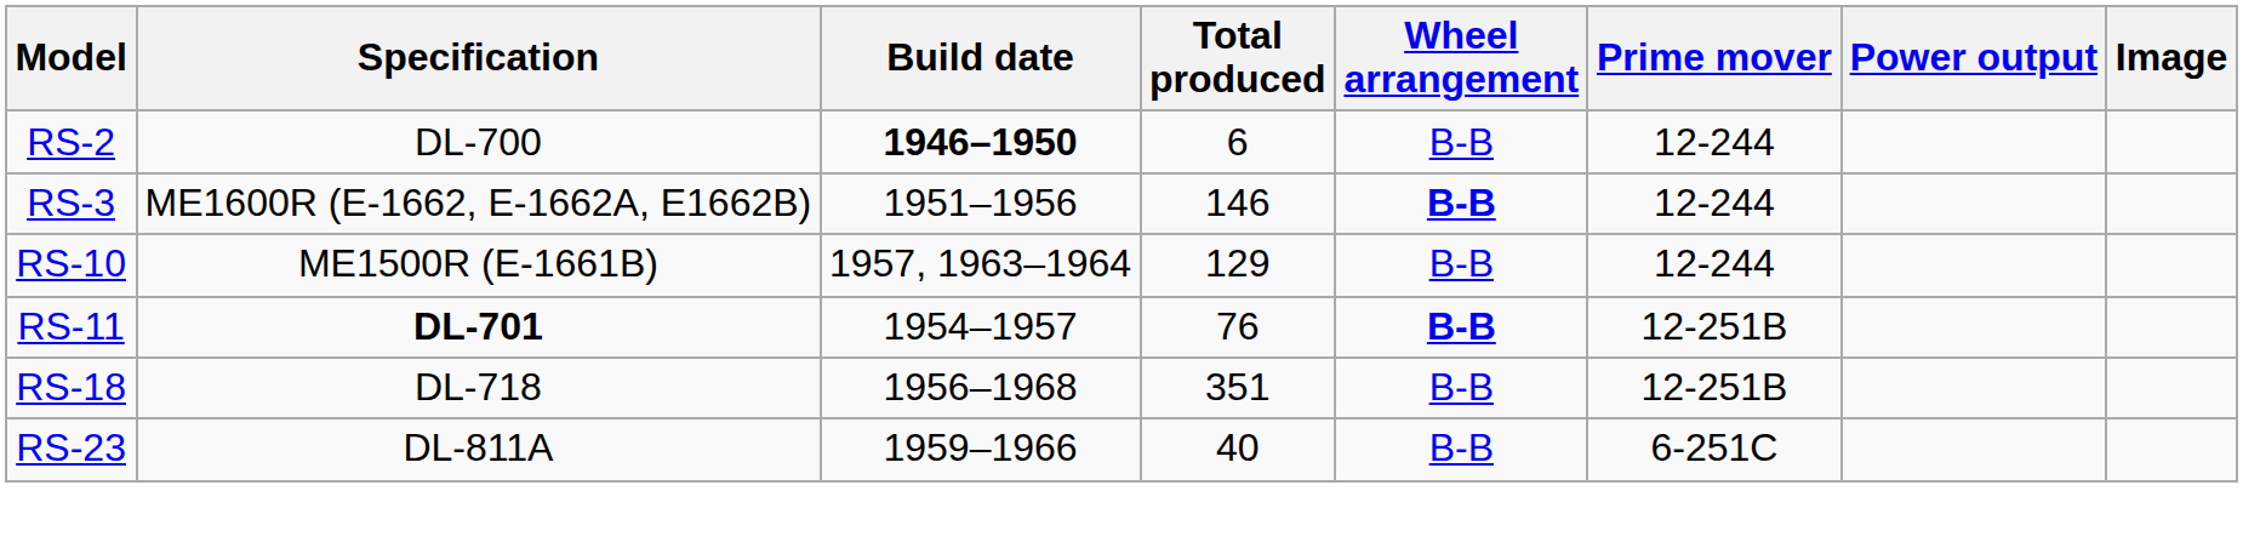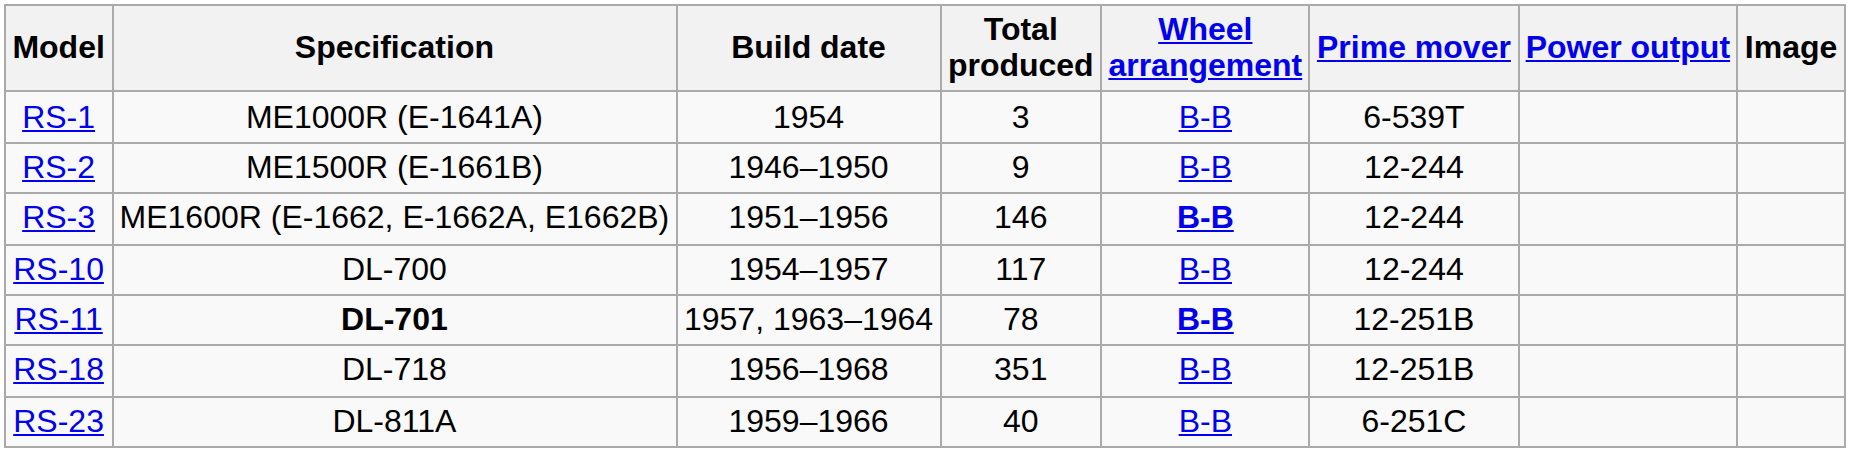 <table class="wikitable sortable">
 <tr>
 <th>Model</th>
 <th>Specification</th>
 <th>Build date</th>
 <th>Total<br>produced</th>
 <th class="unsortable"><a href='#'>Wheel<br>arrangement</a></th>
 <th><a href='#'>Prime mover</a></th>
 <th><a href='#'>Power output</a></th>
 <th class="unsortable">Image</th>
 </tr>
 <tr style=text-align:center>
+<td><a href='#'>RS-1</a></td>
+<td>ME1000R (E-1641A)</td>
+<td>1954</td>
+<td>3</td>
+<td><a href='#'>B-B</a></td>
+<td>6-539T</td>
+<td></td>
+<td></td>
+</tr>
+<tr style=text-align:center>
 <td><a href='#'>RS-2</a></td>
-<td>DL-700</td>
-<td><strong>1946–1950</strong></td>
-<td>6</td>
+<td>ME1500R (E-1661B)</td>
+<td>1946–1950</td>
+<td>9</td>
 <td><a href='#'>B-B</a></td>
 <td>12-244</td>
 <td></td>
 <td></td>
 </tr>
 <tr style=text-align:center>
 <td><a href='#'>RS-3</a></td>
 <td>ME1600R (E-1662, E-1662A, E1662B)</td>
 <td>1951–1956</td>
 <td>146</td>
 <td><strong><a href='#'>B-B</a></strong></td>
 <td>12-244</td>
 <td></td>
 <td></td>
 </tr>
 <tr style=text-align:center>
 <td><a href='#'>RS-10</a></td>
-<td>ME1500R (E-1661B)</td>
-<td>1957, 1963–1964</td>
-<td>129</td>
+<td>DL-700</td>
+<td>1954–1957</td>
+<td>117</td>
 <td><a href='#'>B-B</a></td>
 <td>12-244</td>
 <td></td>
 <td></td>
 </tr>
 <tr style=text-align:center>
 <td><a href='#'>RS-11</a></td>
 <td><strong>DL-701</strong></td>
-<td>1954–1957</td>
-<td>76</td>
+<td>1957, 1963–1964</td>
+<td>78</td>
 <td><strong><a href='#'>B-B</a></strong></td>
 <td>12-251B</td>
 <td></td>
 <td></td>
 </tr>
 <tr style=text-align:center>
 <td><a href='#'>RS-18</a></td>
 <td>DL-718</td>
 <td>1956–1968</td>
 <td>351</td>
 <td><a href='#'>B-B</a></td>
 <td>12-251B</td>
 <td></td>
 <td></td>
 </tr>
 <tr style=text-align:center>
 <td><a href='#'>RS-23</a></td>
 <td>DL-811A</td>
 <td>1959–1966</td>
 <td>40</td>
 <td><a href='#'>B-B</a></td>
 <td>6-251C</td>
 <td></td>
 <td></td>
 </tr>
 <tr>
 </tr>
 </table>
